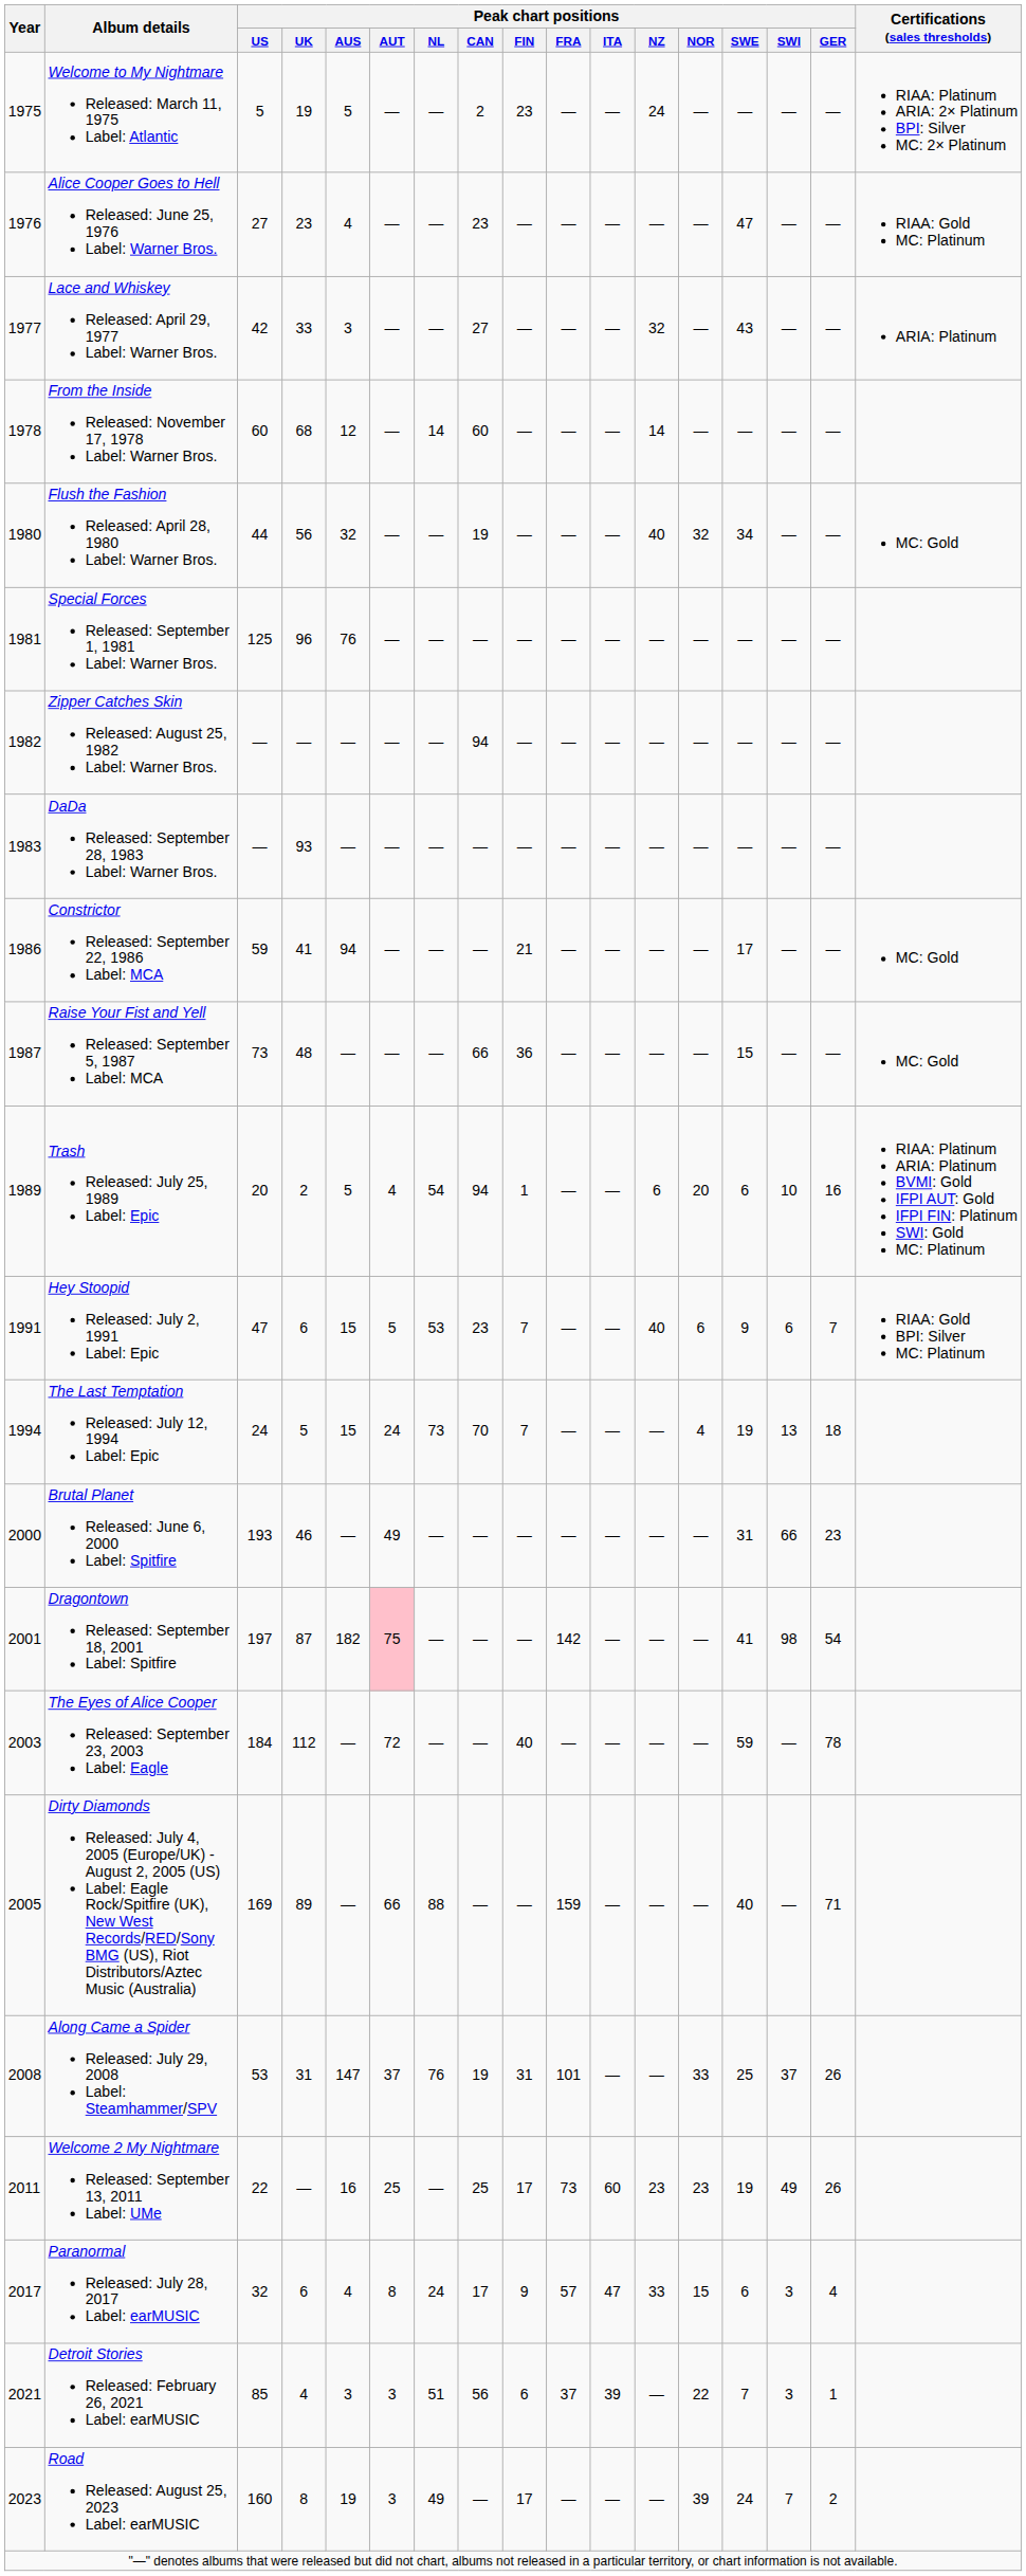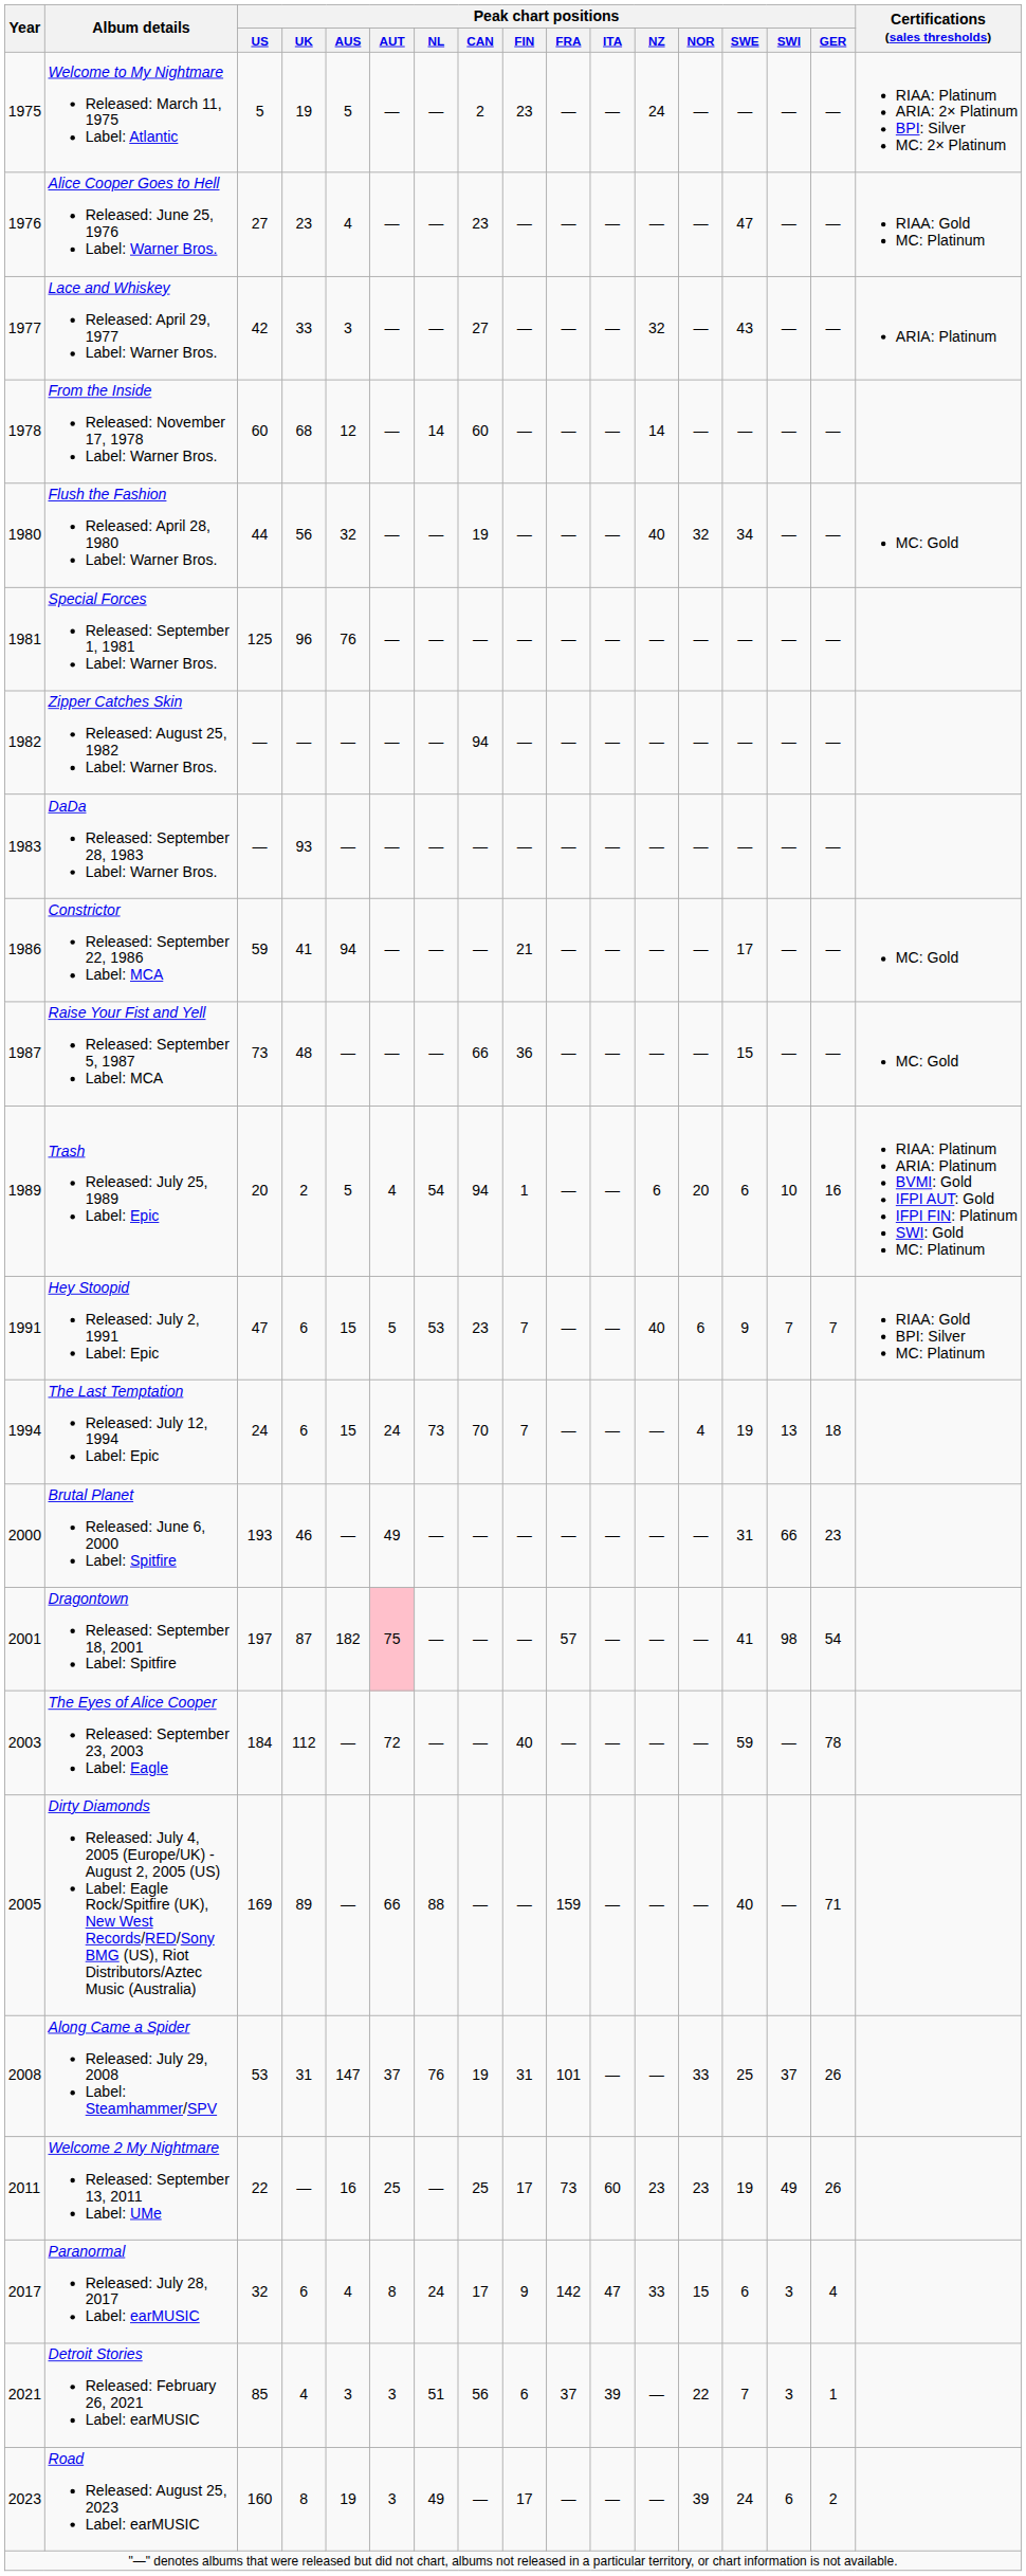 <table class="wikitable">
 <tr>
 <th rowspan="2">Year</th>
 <th rowspan="2" style="width:200px;">Album details</th>
 <th colspan="14">Peak chart positions</th>
 <th rowspan="2">Certifications<br><small>(<a href='#'>sales thresholds</a>)</small></th>
 </tr>
 <tr>
 <th style="width:40px;"><small><a href='#'>US</a></small><br></th>
 <th style="width:40px;"><small><a href='#'>UK</a></small><br></th>
 <th style="width:40px;"><small><a href='#'>AUS</a></small><br></th>
 <th style="width:40px;"><small><a href='#'>AUT</a></small><br></th>
 <th style="width:40px;"><small><a href='#'>NL</a></small><br></th>
 <th style="width:40px;"><small><a href='#'>CAN</a></small><br></th>
 <th style="width:40px;"><small><a href='#'>FIN</a></small><br></th>
 <th style="width:40px;"><small><a href='#'>FRA</a></small><br></th>
 <th style="width:40px;"><small><a href='#'>ITA</a></small><br></th>
 <th style="width:40px;"><small><a href='#'>NZ</a></small><br></th>
 <th style="width:40px;"><small><a href='#'>NOR</a></small><br></th>
 <th style="width:40px;"><small><a href='#'>SWE</a></small><br></th>
 <th style="width:40px;"><small><a href='#'>SWI</a></small><br></th>
 <th style="width:40px;"><small><a href='#'>GER</a></small><br></th>
 </tr>
 <tr>
 <td>1975</td>
 <td><em><a href='#'>Welcome to My Nightmare</a></em><br><ul><li>Released: March 11, 1975</li><li>Label: <a href='#'>Atlantic</a></li></ul></td>
 <td style="text-align:center;">5</td>
 <td style="text-align:center;">19</td>
 <td style="text-align:center;">5</td>
 <td style="text-align:center;">—</td>
 <td style="text-align:center;">—</td>
 <td style="text-align:center;">2</td>
 <td style="text-align:center;">23</td>
 <td style="text-align:center;">—</td>
 <td style="text-align:center;">—</td>
 <td style="text-align:center;">24</td>
 <td style="text-align:center;">—</td>
 <td style="text-align:center;">—</td>
 <td style="text-align:center;">—</td>
 <td style="text-align:center;">—</td>
 <td><br><ul><li>RIAA: Platinum</li><li>ARIA: 2× Platinum</li><li><a href='#'>BPI</a>: Silver</li><li>MC: 2× Platinum</li></ul></td>
 </tr>
 <tr>
 <td>1976</td>
 <td><em><a href='#'>Alice Cooper Goes to Hell</a></em><br><ul><li>Released: June 25, 1976</li><li>Label: <a href='#'>Warner Bros.</a></li></ul></td>
 <td style="text-align:center;">27</td>
 <td style="text-align:center;">23</td>
 <td style="text-align:center;">4</td>
 <td style="text-align:center;">—</td>
 <td style="text-align:center;">—</td>
 <td style="text-align:center;">23</td>
 <td style="text-align:center;">—</td>
 <td style="text-align:center;">—</td>
 <td style="text-align:center;">—</td>
 <td style="text-align:center;">—</td>
 <td style="text-align:center;">—</td>
 <td style="text-align:center;">47</td>
 <td style="text-align:center;">—</td>
 <td style="text-align:center;">—</td>
 <td><br><ul><li>RIAA: Gold</li><li>MC: Platinum</li></ul></td>
 </tr>
 <tr>
 <td>1977</td>
 <td><em><a href='#'>Lace and Whiskey</a></em><br><ul><li>Released: April 29, 1977</li><li>Label: Warner Bros.</li></ul></td>
 <td style="text-align:center;">42</td>
 <td style="text-align:center;">33</td>
 <td style="text-align:center;">3</td>
 <td style="text-align:center;">—</td>
 <td style="text-align:center;">—</td>
 <td style="text-align:center;">27</td>
 <td style="text-align:center;">—</td>
 <td style="text-align:center;">—</td>
 <td style="text-align:center;">—</td>
 <td style="text-align:center;">32</td>
 <td style="text-align:center;">—</td>
 <td style="text-align:center;">43</td>
 <td style="text-align:center;">—</td>
 <td style="text-align:center;">—</td>
 <td><br><ul><li>ARIA: Platinum</li></ul></td>
 </tr>
 <tr>
 <td>1978</td>
 <td><em><a href='#'>From the Inside</a></em><br><ul><li>Released: November 17, 1978</li><li>Label: Warner Bros.</li></ul></td>
 <td style="text-align:center;">60</td>
 <td style="text-align:center;">68</td>
 <td style="text-align:center;">12</td>
 <td style="text-align:center;">—</td>
 <td style="text-align:center;">14</td>
 <td style="text-align:center;">60</td>
 <td style="text-align:center;">—</td>
 <td style="text-align:center;">—</td>
 <td style="text-align:center;">—</td>
 <td style="text-align:center;">14</td>
 <td style="text-align:center;">—</td>
 <td style="text-align:center;">—</td>
 <td style="text-align:center;">—</td>
 <td style="text-align:center;">—</td>
 <td></td>
 </tr>
 <tr>
 <td>1980</td>
 <td><em><a href='#'>Flush the Fashion</a></em><br><ul><li>Released: April 28, 1980</li><li>Label: Warner Bros.</li></ul></td>
 <td style="text-align:center;">44</td>
 <td style="text-align:center;">56</td>
 <td style="text-align:center;">32</td>
 <td style="text-align:center;">—</td>
 <td style="text-align:center;">—</td>
 <td style="text-align:center;">19</td>
 <td style="text-align:center;">—</td>
 <td style="text-align:center;">—</td>
 <td style="text-align:center;">—</td>
 <td style="text-align:center;">40</td>
 <td style="text-align:center;">32</td>
 <td style="text-align:center;">34</td>
 <td style="text-align:center;">—</td>
 <td style="text-align:center;">—</td>
 <td><br><ul><li>MC: Gold</li></ul></td>
 </tr>
 <tr>
 <td>1981</td>
 <td><em><a href='#'>Special Forces</a></em><br><ul><li>Released: September 1, 1981</li><li>Label: Warner Bros.</li></ul></td>
 <td style="text-align:center;">125</td>
 <td style="text-align:center;">96</td>
 <td style="text-align:center;">76</td>
 <td style="text-align:center;">—</td>
 <td style="text-align:center;">—</td>
 <td style="text-align:center;">—</td>
 <td style="text-align:center;">—</td>
 <td style="text-align:center;">—</td>
 <td style="text-align:center;">—</td>
 <td style="text-align:center;">—</td>
 <td style="text-align:center;">—</td>
 <td style="text-align:center;">—</td>
 <td style="text-align:center;">—</td>
 <td style="text-align:center;">—</td>
 <td></td>
 </tr>
 <tr>
 <td>1982</td>
 <td><em><a href='#'>Zipper Catches Skin</a></em><br><ul><li>Released: August 25, 1982</li><li>Label: Warner Bros.</li></ul></td>
 <td style="text-align:center;">—</td>
 <td style="text-align:center;">—</td>
 <td style="text-align:center;">—</td>
 <td style="text-align:center;">—</td>
 <td style="text-align:center;">—</td>
 <td style="text-align:center;">94</td>
 <td style="text-align:center;">—</td>
 <td style="text-align:center;">—</td>
 <td style="text-align:center;">—</td>
 <td style="text-align:center;">—</td>
 <td style="text-align:center;">—</td>
 <td style="text-align:center;">—</td>
 <td style="text-align:center;">—</td>
 <td style="text-align:center;">—</td>
 <td></td>
 </tr>
 <tr>
 <td>1983</td>
 <td><em><a href='#'>DaDa</a></em><br><ul><li>Released: September 28, 1983</li><li>Label: Warner Bros.</li></ul></td>
 <td style="text-align:center;">—</td>
 <td style="text-align:center;">93</td>
 <td style="text-align:center;">—</td>
 <td style="text-align:center;">—</td>
 <td style="text-align:center;">—</td>
 <td style="text-align:center;">—</td>
 <td style="text-align:center;">—</td>
 <td style="text-align:center;">—</td>
 <td style="text-align:center;">—</td>
 <td style="text-align:center;">—</td>
 <td style="text-align:center;">—</td>
 <td style="text-align:center;">—</td>
 <td style="text-align:center;">—</td>
 <td style="text-align:center;">—</td>
 <td></td>
 </tr>
 <tr>
 <td>1986</td>
 <td><em><a href='#'>Constrictor</a></em><br><ul><li>Released: September 22, 1986</li><li>Label: <a href='#'>MCA</a></li></ul></td>
 <td style="text-align:center;">59</td>
 <td style="text-align:center;">41</td>
 <td style="text-align:center;">94</td>
 <td style="text-align:center;">—</td>
 <td style="text-align:center;">—</td>
 <td style="text-align:center;">—</td>
 <td style="text-align:center;">21</td>
 <td style="text-align:center;">—</td>
 <td style="text-align:center;">—</td>
 <td style="text-align:center;">—</td>
 <td style="text-align:center;">—</td>
 <td style="text-align:center;">17</td>
 <td style="text-align:center;">—</td>
 <td style="text-align:center;">—</td>
 <td><br><ul><li>MC: Gold</li></ul></td>
 </tr>
 <tr>
 <td>1987</td>
 <td><em><a href='#'>Raise Your Fist and Yell</a></em><br><ul><li>Released: September 5, 1987</li><li>Label: MCA</li></ul></td>
 <td style="text-align:center;">73</td>
 <td style="text-align:center;">48</td>
 <td style="text-align:center;">—</td>
 <td style="text-align:center;">—</td>
 <td style="text-align:center;">—</td>
 <td style="text-align:center;">66</td>
 <td style="text-align:center;">36</td>
 <td style="text-align:center;">—</td>
 <td style="text-align:center;">—</td>
 <td style="text-align:center;">—</td>
 <td style="text-align:center;">—</td>
 <td style="text-align:center;">15</td>
 <td style="text-align:center;">—</td>
 <td style="text-align:center;">—</td>
 <td><br><ul><li>MC: Gold</li></ul></td>
 </tr>
 <tr>
 <td>1989</td>
 <td><em><a href='#'>Trash</a></em><br><ul><li>Released: July 25, 1989</li><li>Label: <a href='#'>Epic</a></li></ul></td>
 <td style="text-align:center;">20</td>
 <td style="text-align:center;">2</td>
 <td style="text-align:center;">5</td>
 <td style="text-align:center;">4</td>
 <td style="text-align:center;">54</td>
 <td style="text-align:center;">94</td>
 <td style="text-align:center;">1</td>
 <td style="text-align:center;">—</td>
 <td style="text-align:center;">—</td>
 <td style="text-align:center;">6</td>
 <td style="text-align:center;">20</td>
 <td style="text-align:center;">6</td>
 <td style="text-align:center;">10</td>
 <td style="text-align:center;">16</td>
 <td><br><ul><li>RIAA: Platinum</li><li>ARIA: Platinum</li><li><a href='#'>BVMI</a>: Gold</li><li><a href='#'>IFPI AUT</a>: Gold</li><li><a href='#'>IFPI FIN</a>: Platinum</li><li><a href='#'>SWI</a>: Gold</li><li>MC: Platinum</li></ul></td>
 </tr>
 <tr>
 <td>1991</td>
 <td><em><a href='#'>Hey Stoopid</a></em><br><ul><li>Released: July 2, 1991</li><li>Label: Epic</li></ul></td>
 <td style="text-align:center;">47</td>
 <td style="text-align:center;">6</td>
 <td style="text-align:center;">15</td>
 <td style="text-align:center;">5</td>
 <td style="text-align:center;">53</td>
 <td style="text-align:center;">23</td>
 <td style="text-align:center;">7</td>
 <td style="text-align:center;">—</td>
 <td style="text-align:center;">—</td>
 <td style="text-align:center;">40</td>
 <td style="text-align:center;">6</td>
 <td style="text-align:center;">9</td>
-<td style="text-align:center;">6</td>
+<td style="text-align:center;">7</td>
 <td style="text-align:center;">7</td>
 <td><br><ul><li>RIAA: Gold</li><li>BPI: Silver</li><li>MC: Platinum</li></ul></td>
 </tr>
 <tr>
 <td>1994</td>
 <td><em><a href='#'>The Last Temptation</a></em><br><ul><li>Released: July 12, 1994</li><li>Label: Epic</li></ul></td>
 <td style="text-align:center;">24</td>
-<td style="text-align:center;">5</td>
+<td style="text-align:center;">6</td>
 <td style="text-align:center;">15</td>
 <td style="text-align:center;">24</td>
 <td style="text-align:center;">73</td>
 <td style="text-align:center;">70</td>
 <td style="text-align:center;">7</td>
 <td style="text-align:center;">—</td>
 <td style="text-align:center;">—</td>
 <td style="text-align:center;">—</td>
 <td style="text-align:center;">4</td>
 <td style="text-align:center;">19</td>
 <td style="text-align:center;">13</td>
 <td style="text-align:center;">18</td>
 <td></td>
 </tr>
 <tr>
 <td>2000</td>
 <td><em><a href='#'>Brutal Planet</a></em><br><ul><li>Released: June 6, 2000</li><li>Label: <a href='#'>Spitfire</a></li></ul></td>
 <td style="text-align:center;">193</td>
 <td style="text-align:center;">46</td>
 <td style="text-align:center;">—</td>
 <td style="text-align:center;">49</td>
 <td style="text-align:center;">—</td>
 <td style="text-align:center;">—</td>
 <td style="text-align:center;">—</td>
 <td style="text-align:center;">—</td>
 <td style="text-align:center;">—</td>
 <td style="text-align:center;">—</td>
 <td style="text-align:center;">—</td>
 <td style="text-align:center;">31</td>
 <td style="text-align:center;">66</td>
 <td style="text-align:center;">23</td>
 <td></td>
 </tr>
 <tr>
 <td>2001</td>
 <td><em><a href='#'>Dragontown</a></em><br><ul><li>Released: September 18, 2001</li><li>Label: Spitfire</li></ul></td>
 <td style="text-align:center;">197</td>
 <td style="text-align:center;">87</td>
 <td style="text-align:center;">182</td>
 <td style="background: pink; text-align:center;">75</td>
 <td style="text-align:center;">—</td>
 <td style="text-align:center;">—</td>
 <td style="text-align:center;">—</td>
-<td style="text-align:center;">142</td>
+<td style="text-align:center;">57</td>
 <td style="text-align:center;">—</td>
 <td style="text-align:center;">—</td>
 <td style="text-align:center;">—</td>
 <td style="text-align:center;">41</td>
 <td style="text-align:center;">98</td>
 <td style="text-align:center;">54</td>
 <td></td>
 </tr>
 <tr>
 <td>2003</td>
 <td><em><a href='#'>The Eyes of Alice Cooper</a></em><br><ul><li>Released: September 23, 2003</li><li>Label: <a href='#'>Eagle</a></li></ul></td>
 <td style="text-align:center;">184</td>
 <td style="text-align:center;">112</td>
 <td style="text-align:center;">—</td>
 <td style="text-align:center;">72</td>
 <td style="text-align:center;">—</td>
 <td style="text-align:center;">—</td>
 <td style="text-align:center;">40</td>
 <td style="text-align:center;">—</td>
 <td style="text-align:center;">—</td>
 <td style="text-align:center;">—</td>
 <td style="text-align:center;">—</td>
 <td style="text-align:center;">59</td>
 <td style="text-align:center;">—</td>
 <td style="text-align:center;">78</td>
 <td></td>
 </tr>
 <tr>
 <td>2005</td>
 <td><em><a href='#'>Dirty Diamonds</a></em><br><ul><li>Released: July 4, 2005 (Europe/UK) - August 2, 2005 (US)</li><li>Label: Eagle Rock/Spitfire (UK), <a href='#'>New West Records</a>/<a href='#'>RED</a>/<a href='#'>Sony BMG</a> (US), Riot Distributors/Aztec Music (Australia)</li></ul></td>
 <td style="text-align:center;">169</td>
 <td style="text-align:center;">89</td>
 <td style="text-align:center;">—</td>
 <td style="text-align:center;">66</td>
 <td style="text-align:center;">88</td>
 <td style="text-align:center;">—</td>
 <td style="text-align:center;">—</td>
 <td style="text-align:center;">159</td>
 <td style="text-align:center;">—</td>
 <td style="text-align:center;">—</td>
 <td style="text-align:center;">—</td>
 <td style="text-align:center;">40</td>
 <td style="text-align:center;">—</td>
 <td style="text-align:center;">71</td>
 <td></td>
 </tr>
 <tr>
 <td>2008</td>
 <td><em><a href='#'>Along Came a Spider</a></em><br><ul><li>Released: July 29, 2008</li><li>Label: <a href='#'>Steamhammer</a>/<a href='#'>SPV</a></li></ul></td>
 <td style="text-align:center;">53</td>
 <td style="text-align:center;">31</td>
 <td style="text-align:center;">147</td>
 <td style="text-align:center;">37</td>
 <td style="text-align:center;">76</td>
 <td style="text-align:center;">19</td>
 <td style="text-align:center;">31</td>
 <td style="text-align:center;">101</td>
 <td style="text-align:center;">—</td>
 <td style="text-align:center;">—</td>
 <td style="text-align:center;">33</td>
 <td style="text-align:center;">25</td>
 <td style="text-align:center;">37</td>
 <td style="text-align:center;">26</td>
 <td></td>
 </tr>
 <tr>
 <td>2011</td>
 <td><em><a href='#'>Welcome 2 My Nightmare</a></em><br><ul><li>Released: September 13, 2011</li><li>Label: <a href='#'>UMe</a></li></ul></td>
 <td style="text-align:center;">22</td>
 <td style="text-align:center;">—</td>
 <td style="text-align:center;">16</td>
 <td style="text-align:center;">25</td>
 <td style="text-align:center;">—</td>
 <td style="text-align:center;">25</td>
 <td style="text-align:center;">17</td>
 <td style="text-align:center;">73</td>
 <td style="text-align:center;">60</td>
 <td style="text-align:center;">23</td>
 <td style="text-align:center;">23</td>
 <td style="text-align:center;">19</td>
 <td style="text-align:center;">49</td>
 <td style="text-align:center;">26</td>
 <td></td>
 </tr>
 <tr>
 <td>2017</td>
 <td><em><a href='#'>Paranormal</a></em><br><ul><li>Released: July 28, 2017</li><li>Label: <a href='#'>earMUSIC</a></li></ul></td>
 <td style="text-align:center;">32</td>
 <td style="text-align:center;">6</td>
 <td style="text-align:center;">4</td>
 <td style="text-align:center;">8</td>
 <td style="text-align:center;">24</td>
 <td style="text-align:center;">17</td>
 <td style="text-align:center;">9</td>
-<td style="text-align:center;">57</td>
+<td style="text-align:center;">142</td>
 <td style="text-align:center;">47</td>
 <td style="text-align:center;">33</td>
 <td style="text-align:center;">15</td>
 <td style="text-align:center;">6</td>
 <td style="text-align:center;">3</td>
 <td style="text-align:center;">4</td>
 <td></td>
 </tr>
 <tr>
 <td>2021</td>
 <td><em><a href='#'>Detroit Stories</a></em><br><ul><li>Released: February 26, 2021</li><li>Label: earMUSIC</li></ul></td>
 <td style="text-align:center;">85</td>
 <td style="text-align:center;">4</td>
 <td style="text-align:center;">3</td>
 <td style="text-align:center;">3</td>
 <td style="text-align:center;">51</td>
 <td style="text-align:center;">56</td>
 <td style="text-align:center;">6</td>
 <td style="text-align:center;">37</td>
 <td style="text-align:center;">39</td>
 <td style="text-align:center;">—</td>
 <td style="text-align:center;">22</td>
 <td style="text-align:center;">7</td>
 <td style="text-align:center;">3</td>
 <td style="text-align:center;">1</td>
 <td></td>
 </tr>
 <tr>
 <td>2023</td>
 <td><em><a href='#'>Road</a></em><br><ul><li>Released: August 25, 2023</li><li>Label: earMUSIC</li></ul></td>
 <td style="text-align:center;">160</td>
 <td style="text-align:center;">8</td>
 <td style="text-align:center;">19<br></td>
 <td style="text-align:center;">3</td>
 <td style="text-align:center;">49</td>
 <td style="text-align:center;">—</td>
 <td style="text-align:center;">17<br></td>
 <td style="text-align:center;">—</td>
 <td style="text-align:center;">—</td>
 <td style="text-align:center;">—</td>
 <td style="text-align:center;">39<br></td>
 <td style="text-align:center;">24<br></td>
-<td style="text-align:center;">7</td>
+<td style="text-align:center;">6</td>
 <td style="text-align:center;">2</td>
 <td></td>
 </tr>
 <tr>
 <td colspan="21" style="text-align:center; font-size:85%;">"—" denotes albums that were released but did not chart, albums not released in a particular territory, or chart information is not available.</td>
 </tr>
 </table>
